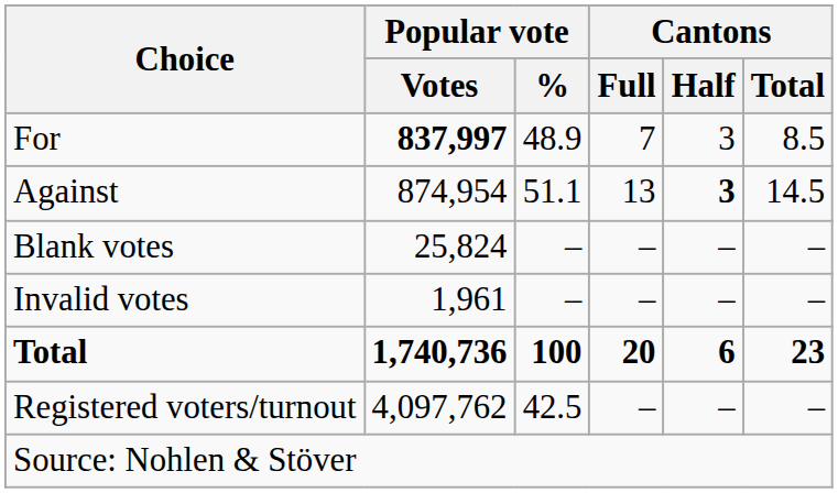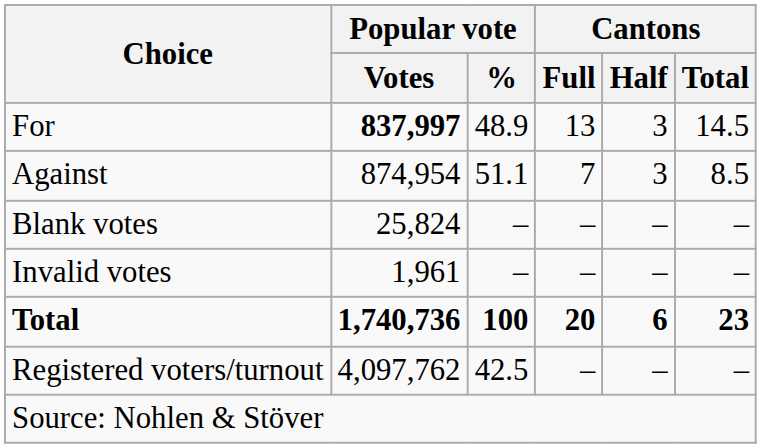 <table class=wikitable style=text-align:right>
 <tr>
 <th rowspan=2>Choice</th>
 <th colspan=2>Popular vote</th>
 <th colspan=3>Cantons</th>
 </tr>
 <tr>
 <th>Votes</th>
 <th>%</th>
 <th>Full</th>
 <th>Half</th>
 <th>Total</th>
 </tr>
 <tr>
 <td align=left>For</td>
 <td><strong>837,997</strong></td>
 <td>48.9</td>
-<td>7</td>
+<td>13</td>
 <td>3</td>
-<td>8.5</td>
+<td>14.5</td>
 </tr>
 <tr>
 <td align=left>Against</td>
 <td>874,954</td>
 <td>51.1</td>
-<td>13</td>
-<td><strong>3</strong></td>
-<td>14.5</td>
+<td>7</td>
+<td>3</td>
+<td>8.5</td>
 </tr>
 <tr>
 <td align=left>Blank votes</td>
 <td>25,824</td>
 <td>–</td>
 <td>–</td>
 <td>–</td>
 <td>–</td>
 </tr>
 <tr>
 <td align=left>Invalid votes</td>
 <td>1,961</td>
 <td>–</td>
 <td>–</td>
 <td>–</td>
 <td>–</td>
 </tr>
 <tr>
 <td align=left><strong>Total</strong></td>
 <td><strong>1,740,736</strong></td>
 <td><strong>100</strong></td>
 <td><strong>20</strong></td>
 <td><strong>6</strong></td>
 <td><strong>23</strong></td>
 </tr>
 <tr>
 <td align=left>Registered voters/turnout</td>
 <td>4,097,762</td>
 <td>42.5</td>
 <td>–</td>
 <td>–</td>
 <td>–</td>
 </tr>
 <tr>
 <td align=left colspan=11>Source: Nohlen & Stöver</td>
 </tr>
 </table>
